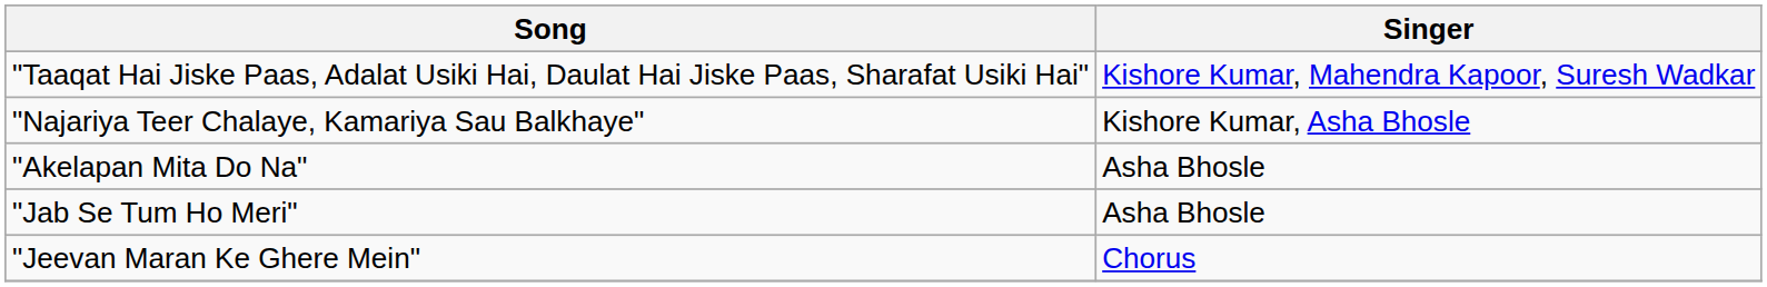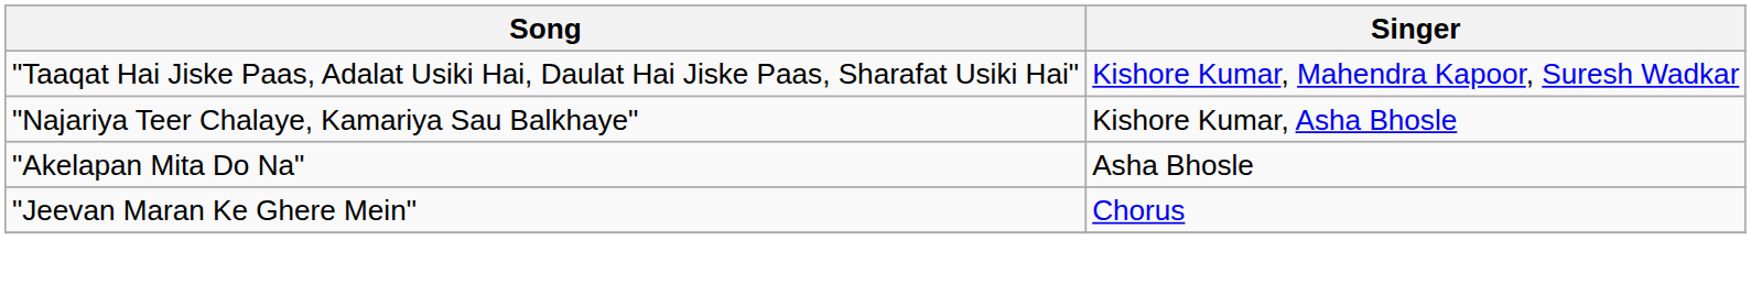 <table class="wikitable" style="font-size:95%;">
 <tr>
 <th>Song</th>
 <th>Singer</th>
 </tr>
 <tr>
 <td>"Taaqat Hai Jiske Paas, Adalat Usiki Hai, Daulat Hai Jiske Paas, Sharafat Usiki Hai"</td>
 <td><a href='#'>Kishore Kumar</a>, <a href='#'>Mahendra Kapoor</a>, <a href='#'>Suresh Wadkar</a></td>
 </tr>
 <tr>
 <td>"Najariya Teer Chalaye, Kamariya Sau Balkhaye"</td>
 <td>Kishore Kumar, <a href='#'>Asha Bhosle</a></td>
 </tr>
 <tr>
 <td>"Akelapan Mita Do Na"</td>
 <td>Asha Bhosle</td>
 </tr>
 <tr>
-<td>"Jab Se Tum Ho Meri"</td>
-<td>Asha Bhosle</td>
-</tr>
-<tr>
 <td>"Jeevan Maran Ke Ghere Mein"</td>
 <td><a href='#'>Chorus</a></td>
 </tr>
 <tr>
 </tr>
 </table>
